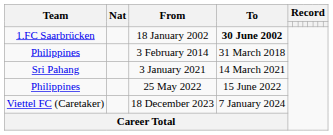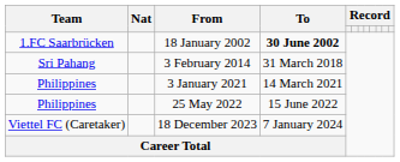 <table class="wikitable" style="text-align: center;">
 <tr>
 <th rowspan="2">Team</th>
 <th rowspan="2">Nat</th>
 <th rowspan="2">From</th>
 <th rowspan="2">To</th>
 <th colspan="8">Record</th>
 </tr>
 <tr>
 <th></th>
 <th></th>
 <th></th>
 <th></th>
 <th></th>
 <th></th>
 <th></th>
 <th></th>
 </tr>
 <tr>
 <td><a href='#'>1.FC Saarbrücken</a></td>
 <td></td>
 <td>18 January 2002</td>
 <td><strong>30 June 2002<br></strong></td>
 </tr>
 <tr>
-<td><a href='#'>Philippines</a></td>
+<td><a href='#'>Sri Pahang</a></td>
 <td></td>
 <td>3 February 2014</td>
 <td>31 March 2018<br></td>
 </tr>
 <tr>
-<td><a href='#'>Sri Pahang</a></td>
+<td><a href='#'>Philippines</a></td>
 <td></td>
 <td>3 January 2021</td>
 <td>14 March 2021<br></td>
 </tr>
 <tr>
 <td><a href='#'>Philippines</a></td>
 <td></td>
 <td>25 May 2022</td>
 <td>15 June 2022<br></td>
 </tr>
 <tr>
 <td><a href='#'>Viettel FC</a> (Caretaker)</td>
 <td></td>
 <td>18 December 2023</td>
 <td>7 January 2024<br></td>
 </tr>
 <tr>
 <th colspan="4">Career Total<br></th>
 </tr>
 </table>
